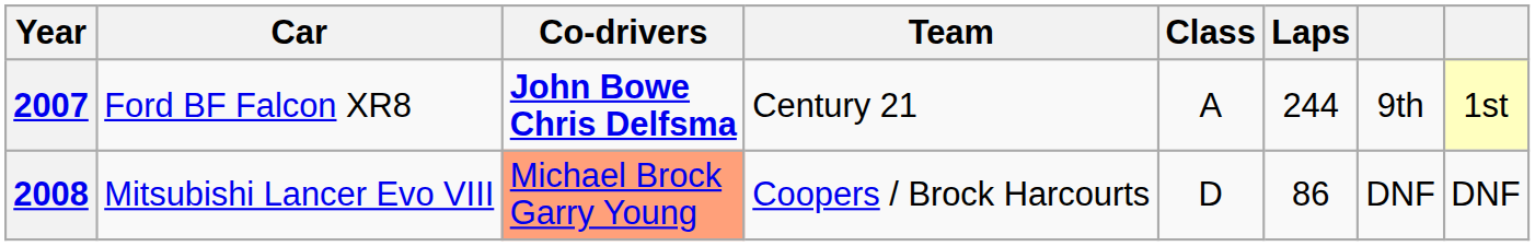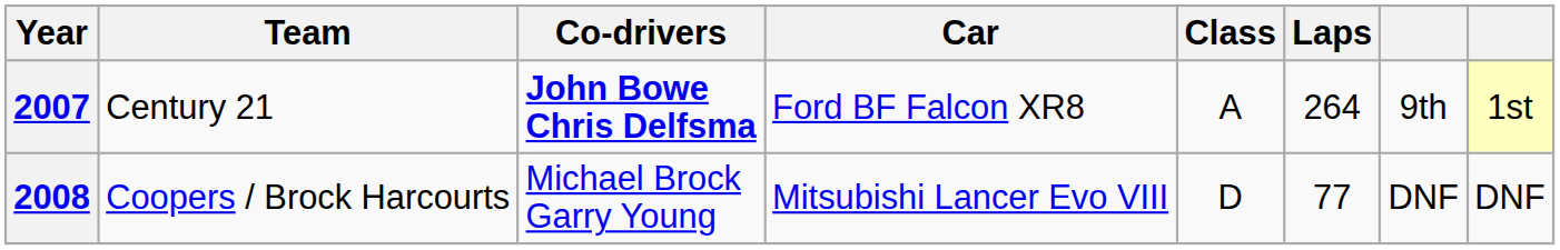 <table class="wikitable" style="text-align:center; font-size:90%">
 <tr>
 <th>Year</th>
+<th>Team</th>
+<th>Co-drivers</th>
 <th>Car</th>
-<th>Co-drivers</th>
-<th>Team</th>
 <th>Class</th>
 <th>Laps</th>
 <th></th>
 <th></th>
 </tr>
 <tr>
 <th><a href='#'>2007</a></th>
+<td align="left"> Century 21</td>
+<td align="left"><strong> <a href='#'>John Bowe</a><br> <a href='#'>Chris Delfsma</a></strong></td>
 <td align="left"><a href='#'>Ford BF Falcon</a> XR8</td>
-<td align="left"><strong> <a href='#'>John Bowe</a><br> <a href='#'>Chris Delfsma</a></strong></td>
-<td align="left"> Century 21</td>
 <td>A</td>
-<td>244</td>
+<td>264</td>
 <td>9th</td>
 <td style="background:#ffffbf;">1st</td>
 </tr>
 <tr>
 <th><a href='#'>2008</a></th>
+<td align="left"> <a href='#'>Coopers</a> / Brock Harcourts</td>
+<td align="left"> <a href='#'>Michael Brock</a><br> <a href='#'>Garry Young</a></td>
 <td align="left"><a href='#'>Mitsubishi Lancer Evo VIII</a></td>
-<td align="left" style="background: lightsalmon;"> <a href='#'>Michael Brock</a><br> <a href='#'>Garry Young</a></td>
-<td align="left"> <a href='#'>Coopers</a> / Brock Harcourts</td>
 <td>D</td>
-<td>86</td>
+<td>77</td>
 <td>DNF</td>
 <td>DNF</td>
 </tr>
 </table>
